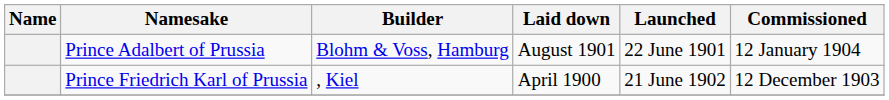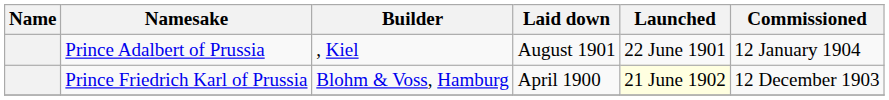 <table class="wikitable plainrowheaders">
 <tr>
 <th scope="col">Name</th>
 <th scope="col">Namesake</th>
 <th scope="col">Builder</th>
 <th scope="col">Laid down</th>
 <th scope="col">Launched</th>
 <th scope="col">Commissioned</th>
 </tr>
 <tr>
 <th scope="row"></th>
 <td><a href='#'>Prince Adalbert of Prussia</a></td>
-<td><a href='#'>Blohm & Voss</a>, <a href='#'>Hamburg</a></td>
+<td>, <a href='#'>Kiel</a></td>
 <td>August 1901</td>
 <td>22 June 1901</td>
 <td>12 January 1904</td>
 </tr>
 <tr>
 <th scope="row"></th>
 <td><a href='#'>Prince Friedrich Karl of Prussia</a></td>
-<td>, <a href='#'>Kiel</a></td>
+<td><a href='#'>Blohm & Voss</a>, <a href='#'>Hamburg</a></td>
 <td>April 1900</td>
-<td>21 June 1902</td>
+<td style="background: lightyellow;">21 June 1902</td>
 <td>12 December 1903</td>
 </tr>
 <tr>
 </tr>
 </table>
